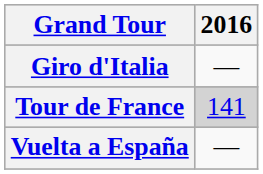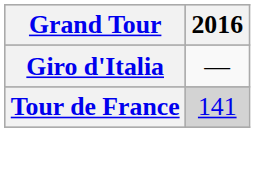 <table class="wikitable plainrowheaders">
 <tr>
 <th scope="col"><a href='#'>Grand Tour</a></th>
 <th scope="col">2016</th>
 </tr>
 <tr style="text-align:center;">
 <th scope="row"> <a href='#'>Giro d'Italia</a></th>
 <td>—</td>
 </tr>
 <tr style="text-align:center;">
 <th scope="row"> <a href='#'>Tour de France</a></th>
 <td style="background: lightgrey;"><a href='#'>141</a></td>
 </tr>
-<tr style="text-align:center;">
-<th scope="row"> <a href='#'>Vuelta a España</a></th>
-<td>—</td>
-</tr>
 </table>
